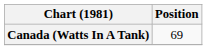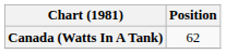 <table class="wikitable sortable plainrowheaders" style="text-align:center;">
 <tr>
 <th>Chart (1981)</th>
 <th>Position</th>
 </tr>
 <tr>
 <th scope="row">Canada (Watts In A Tank)</th>
-<td>69</td>
+<td>62</td>
 </tr>
 <tr>
 </tr>
 </table>
